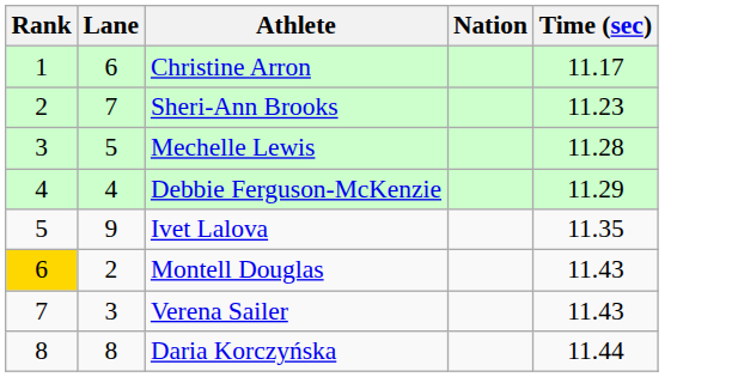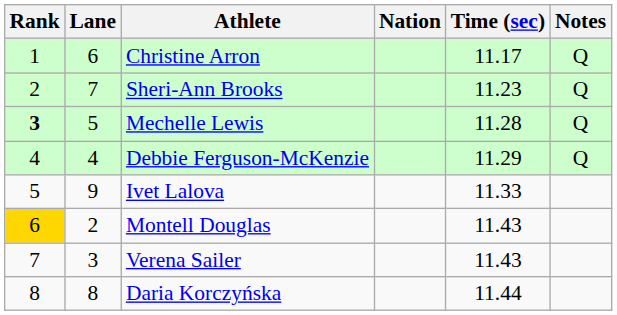 <table class="wikitable sortable" style="text-align:center">
 <tr>
 <th>Rank</th>
 <th>Lane</th>
 <th>Athlete</th>
 <th>Nation</th>
 <th>Time (<a href='#'>sec</a>)</th>
+<th>Notes</th>
 </tr>
 <tr bgcolor=ccffcc>
 <td>1</td>
 <td>6</td>
 <td align="left"><a href='#'>Christine Arron</a></td>
 <td align=left></td>
 <td>11.17</td>
+<td>Q</td>
 </tr>
 <tr bgcolor=ccffcc>
 <td>2</td>
 <td>7</td>
 <td align="left"><a href='#'>Sheri-Ann Brooks</a></td>
 <td align=left></td>
 <td>11.23</td>
+<td>Q</td>
 </tr>
 <tr bgcolor=ccffcc>
-<td>3</td>
+<td><strong>3</strong></td>
 <td>5</td>
 <td align="left"><a href='#'>Mechelle Lewis</a></td>
 <td align=left></td>
 <td>11.28</td>
+<td>Q</td>
 </tr>
 <tr bgcolor=ccffcc>
 <td>4</td>
 <td>4</td>
 <td align="left"><a href='#'>Debbie Ferguson-McKenzie</a></td>
 <td align=left></td>
 <td>11.29</td>
+<td>Q</td>
 </tr>
 <tr>
 <td>5</td>
 <td>9</td>
 <td align="left"><a href='#'>Ivet Lalova</a></td>
 <td align=left></td>
-<td>11.35</td>
+<td>11.33</td>
+<td></td>
 </tr>
 <tr>
 <td style="background: gold;">6</td>
 <td>2</td>
 <td align="left"><a href='#'>Montell Douglas</a></td>
 <td align=left></td>
 <td>11.43</td>
+<td></td>
 </tr>
 <tr>
 <td>7</td>
 <td>3</td>
 <td align="left"><a href='#'>Verena Sailer</a></td>
 <td align=left></td>
 <td>11.43</td>
+<td></td>
 </tr>
 <tr>
 <td>8</td>
 <td>8</td>
 <td align="left"><a href='#'>Daria Korczyńska</a></td>
 <td align=left></td>
 <td>11.44</td>
+<td></td>
 </tr>
 </table>
